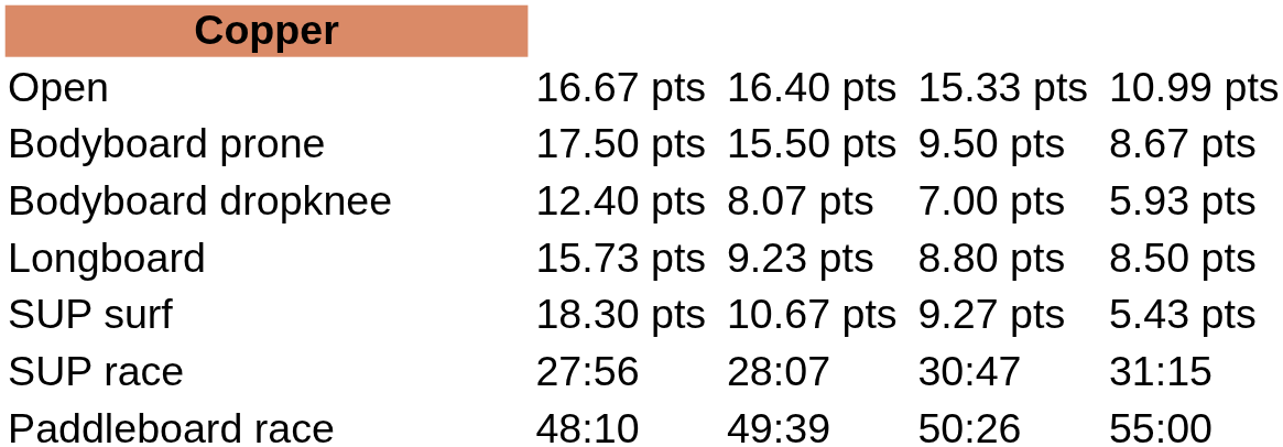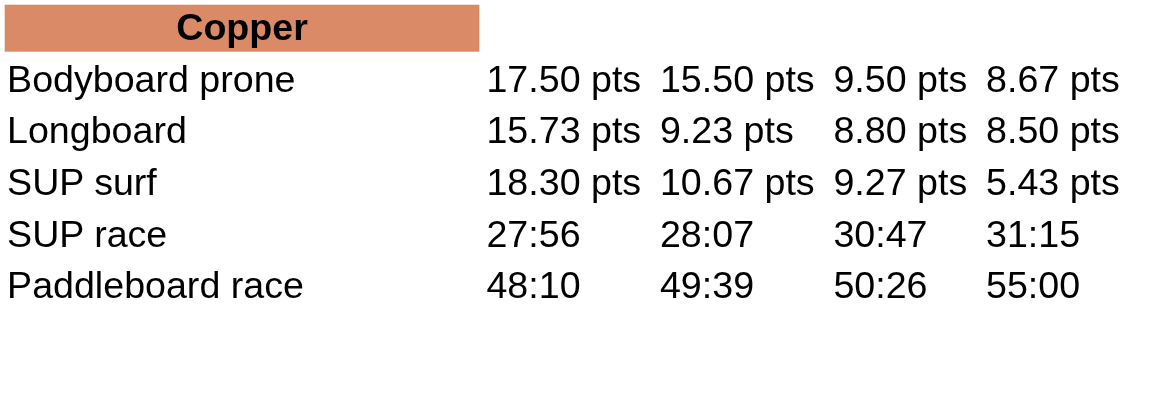 <table>
 <tr>
 <th style="background:#DA8A67" width=200px colspan=2>Copper</th>
-</tr>
-<tr>
-<td>Open<br></td>
-<td></td>
-<td>16.67 pts</td>
-<td></td>
-<td>16.40 pts</td>
-<td></td>
-<td>15.33 pts</td>
-<td></td>
-<td>10.99 pts</td>
 </tr>
 <tr>
 <td>Bodyboard prone<br></td>
 <td></td>
 <td>17.50 pts</td>
 <td></td>
 <td>15.50 pts</td>
 <td></td>
 <td>9.50 pts</td>
 <td></td>
 <td>8.67 pts</td>
-</tr>
-<tr>
-<td>Bodyboard dropknee<br></td>
-<td></td>
-<td>12.40 pts</td>
-<td></td>
-<td>8.07 pts</td>
-<td></td>
-<td>7.00 pts</td>
-<td></td>
-<td>5.93 pts</td>
 </tr>
 <tr>
 <td>Longboard<br></td>
 <td></td>
 <td>15.73 pts</td>
 <td></td>
 <td>9.23 pts</td>
 <td></td>
 <td>8.80 pts</td>
 <td></td>
 <td>8.50 pts</td>
 </tr>
 <tr>
 <td>SUP surf<br></td>
 <td></td>
 <td>18.30 pts</td>
 <td></td>
 <td>10.67 pts</td>
 <td></td>
 <td>9.27 pts</td>
 <td></td>
 <td>5.43 pts</td>
 </tr>
 <tr>
 <td>SUP race<br></td>
 <td></td>
 <td>27:56</td>
 <td></td>
 <td>28:07</td>
 <td></td>
 <td>30:47</td>
 <td></td>
 <td>31:15</td>
 </tr>
 <tr>
 <td>Paddleboard race<br></td>
 <td></td>
 <td>48:10</td>
 <td></td>
 <td>49:39</td>
 <td></td>
 <td>50:26</td>
 <td></td>
 <td>55:00</td>
 </tr>
 </table>
